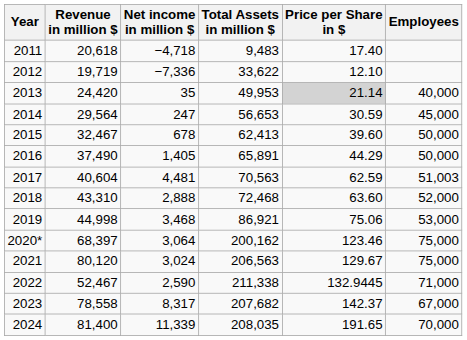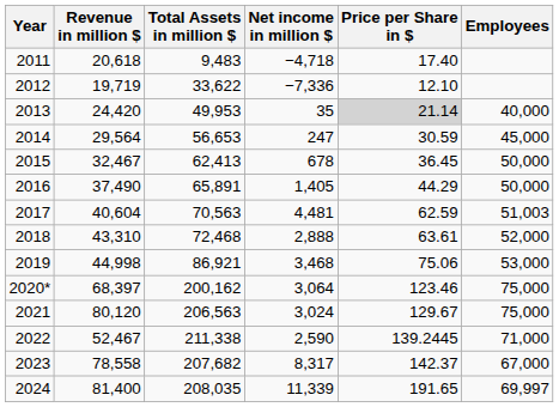 <table class="wikitable float-left" style="text-align: right;">
 <tr>
 <th>Year</th>
 <th>Revenue<br>in million $</th>
+<th>Total Assets<br>in million $</th>
 <th>Net income<br>in million $</th>
-<th>Total Assets<br>in million $</th>
 <th>Price per Share<br>in $</th>
 <th>Employees</th>
 </tr>
 <tr>
 <td>2011</td>
 <td>20,618</td>
+<td>9,483</td>
 <td>−4,718</td>
-<td>9,483</td>
 <td>17.40</td>
 <td></td>
 </tr>
 <tr>
 <td>2012</td>
 <td>19,719</td>
+<td>33,622</td>
 <td>−7,336</td>
-<td>33,622</td>
 <td>12.10</td>
 <td></td>
 </tr>
 <tr>
 <td>2013</td>
 <td>24,420</td>
+<td>49,953</td>
 <td>35</td>
-<td>49,953</td>
 <td style="background: lightgrey;">21.14</td>
 <td>40,000</td>
 </tr>
 <tr>
 <td>2014</td>
 <td>29,564</td>
+<td>56,653</td>
 <td>247</td>
-<td>56,653</td>
 <td>30.59</td>
 <td>45,000</td>
 </tr>
 <tr>
 <td>2015</td>
 <td>32,467</td>
+<td>62,413</td>
 <td>678</td>
-<td>62,413</td>
-<td>39.60</td>
+<td>36.45</td>
 <td>50,000</td>
 </tr>
 <tr>
 <td>2016</td>
 <td>37,490</td>
+<td>65,891</td>
 <td>1,405</td>
-<td>65,891</td>
 <td>44.29</td>
 <td>50,000</td>
 </tr>
 <tr>
 <td>2017</td>
 <td>40,604</td>
+<td>70,563</td>
 <td>4,481</td>
-<td>70,563</td>
 <td>62.59</td>
 <td>51,003</td>
 </tr>
 <tr>
 <td>2018</td>
 <td>43,310</td>
+<td>72,468</td>
 <td>2,888</td>
-<td>72,468</td>
-<td>63.60</td>
+<td>63.61</td>
 <td>52,000</td>
 </tr>
 <tr>
 <td>2019</td>
 <td>44,998</td>
+<td>86,921</td>
 <td>3,468</td>
-<td>86,921</td>
 <td>75.06</td>
 <td>53,000</td>
 </tr>
 <tr>
 <td>2020*</td>
 <td>68,397</td>
+<td>200,162</td>
 <td>3,064</td>
-<td>200,162</td>
 <td>123.46</td>
 <td>75,000</td>
 </tr>
 <tr>
 <td>2021</td>
 <td>80,120</td>
+<td>206,563</td>
 <td>3,024</td>
-<td>206,563</td>
 <td>129.67</td>
 <td>75,000</td>
 </tr>
 <tr>
 <td>2022</td>
 <td>52,467</td>
+<td>211,338</td>
 <td>2,590</td>
-<td>211,338</td>
-<td>132.9445</td>
+<td>139.2445</td>
 <td>71,000</td>
 </tr>
 <tr>
 <td>2023</td>
 <td>78,558</td>
+<td>207,682</td>
 <td>8,317</td>
-<td>207,682</td>
 <td>142.37</td>
 <td>67,000</td>
 </tr>
 <tr>
 <td>2024</td>
 <td>81,400</td>
+<td>208,035</td>
 <td>11,339</td>
-<td>208,035</td>
 <td>191.65</td>
-<td>70,000</td>
+<td>69,997</td>
 </tr>
 </table>
